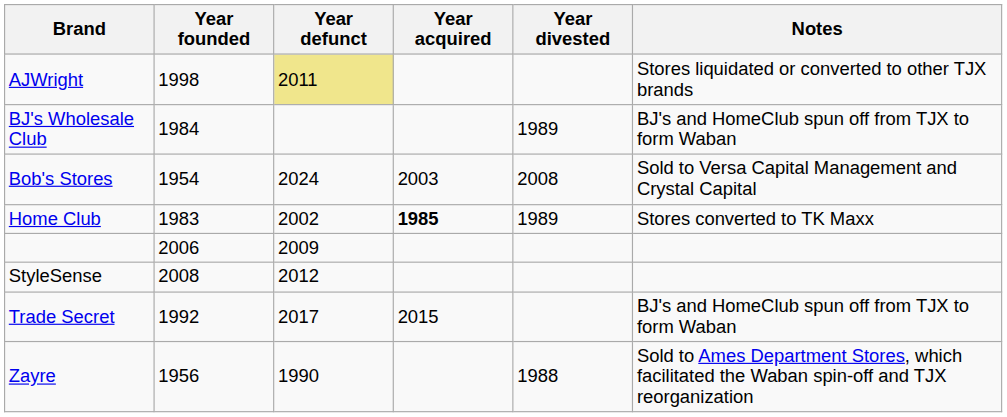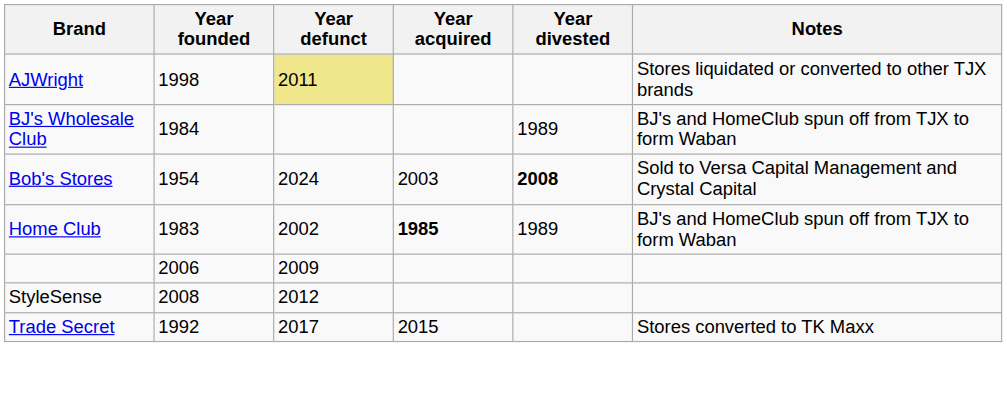 <table class="wikitable sortable">
 <tr>
 <th style="width:15%;">Brand</th>
 <th style="width:12%;">Year<br>founded</th>
 <th style="width:12%;">Year<br>defunct</th>
 <th style="width:12%;">Year<br>acquired</th>
 <th style="width:12%;">Year<br>divested</th>
 <th class="unsortable">Notes</th>
 </tr>
 <tr>
 <td><a href='#'>AJWright</a></td>
 <td>1998</td>
 <td style="background: khaki;">2011</td>
 <td></td>
 <td></td>
 <td>Stores liquidated or converted to other TJX brands</td>
 </tr>
 <tr>
 <td><a href='#'>BJ's Wholesale Club</a></td>
 <td>1984</td>
 <td></td>
 <td></td>
 <td>1989</td>
 <td>BJ's and HomeClub spun off from TJX to form Waban</td>
 </tr>
 <tr>
 <td><a href='#'>Bob's Stores</a></td>
 <td>1954</td>
 <td>2024</td>
 <td>2003</td>
-<td>2008</td>
+<td><strong>2008</strong></td>
 <td>Sold to Versa Capital Management and Crystal Capital</td>
 </tr>
 <tr>
 <td><a href='#'>Home Club</a></td>
 <td>1983</td>
 <td>2002</td>
 <td><strong>1985</strong></td>
 <td>1989</td>
-<td>Stores converted to TK Maxx</td>
+<td>BJ's and HomeClub spun off from TJX to form Waban</td>
 </tr>
 <tr>
 <td></td>
 <td>2006</td>
 <td>2009</td>
 <td></td>
 <td></td>
 <td></td>
 </tr>
 <tr>
 <td>StyleSense</td>
 <td>2008</td>
 <td>2012</td>
 <td></td>
 <td></td>
 <td></td>
 </tr>
 <tr>
 <td><a href='#'>Trade Secret</a></td>
 <td>1992</td>
 <td>2017</td>
 <td>2015</td>
 <td></td>
-<td>BJ's and HomeClub spun off from TJX to form Waban</td>
-</tr>
-<tr>
-<td><a href='#'>Zayre</a></td>
-<td>1956</td>
-<td>1990</td>
-<td></td>
-<td>1988</td>
-<td>Sold to <a href='#'>Ames Department Stores</a>, which facilitated the Waban spin-off and TJX reorganization</td>
+<td>Stores converted to TK Maxx</td>
 </tr>
 </table>
